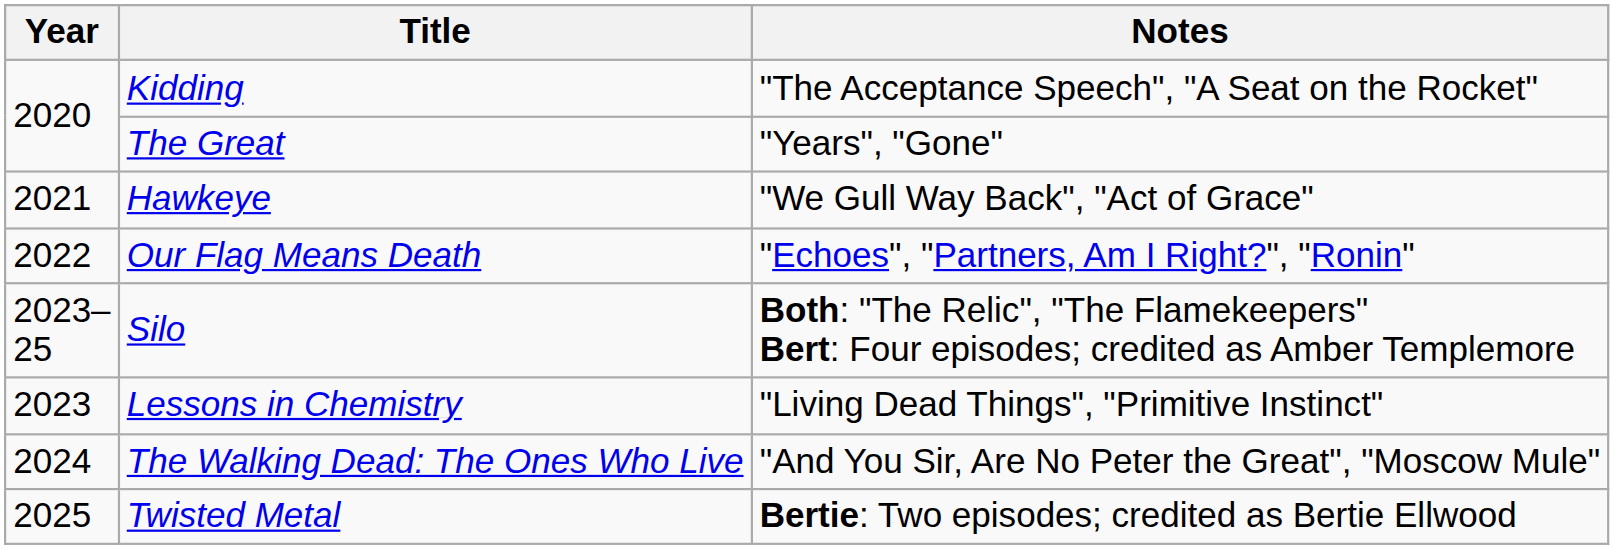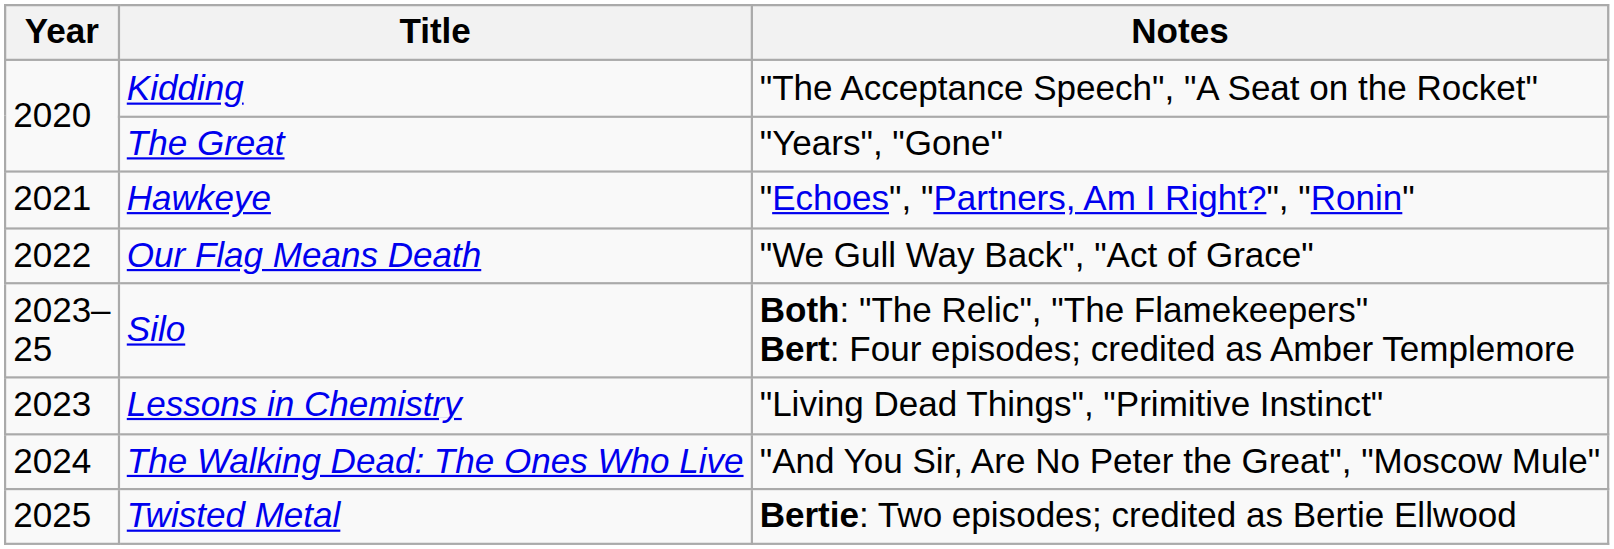 <table class="wikitable">
 <tr style="background:#ccc; text-align:center;">
 <th style="width:33px;">Year</th>
 <th>Title</th>
 <th>Notes</th>
 </tr>
 <tr>
 <td rowspan="2">2020</td>
 <td><em><a href='#'>Kidding</a></em></td>
 <td>"The Acceptance Speech", "A Seat on the Rocket"</td>
 </tr>
 <tr>
 <td><a href='#'><em>The Great</em></a></td>
 <td>"Years", "Gone"</td>
 </tr>
 <tr>
 <td>2021</td>
 <td><em><a href='#'>Hawkeye</a></em></td>
-<td>"We Gull Way Back", "Act of Grace"</td>
+<td>"<a href='#'>Echoes</a>", "<a href='#'>Partners, Am I Right?</a>", "<a href='#'>Ronin</a>"</td>
 </tr>
 <tr>
 <td>2022</td>
 <td><em><a href='#'>Our Flag Means Death</a></em></td>
-<td>"<a href='#'>Echoes</a>", "<a href='#'>Partners, Am I Right?</a>", "<a href='#'>Ronin</a>"</td>
+<td>"We Gull Way Back", "Act of Grace"</td>
 </tr>
 <tr>
 <td>2023–25</td>
 <td><em><a href='#'>Silo</a></em></td>
 <td><strong>Both</strong>: "The Relic", "The Flamekeepers"<br><strong>Bert</strong>: Four episodes; credited as Amber Templemore</td>
 </tr>
 <tr>
 <td>2023</td>
 <td><em><a href='#'>Lessons in Chemistry</a></em></td>
 <td>"Living Dead Things", "Primitive Instinct"</td>
 </tr>
 <tr>
 <td>2024</td>
 <td><em><a href='#'>The Walking Dead: The Ones Who Live</a></em></td>
 <td>"And You Sir, Are No Peter the Great", "Moscow Mule"</td>
 </tr>
 <tr>
 <td>2025</td>
 <td><a href='#'><em>Twisted Metal</em></a></td>
 <td><strong>Bertie</strong>: Two episodes; credited as Bertie Ellwood</td>
 </tr>
 </table>
